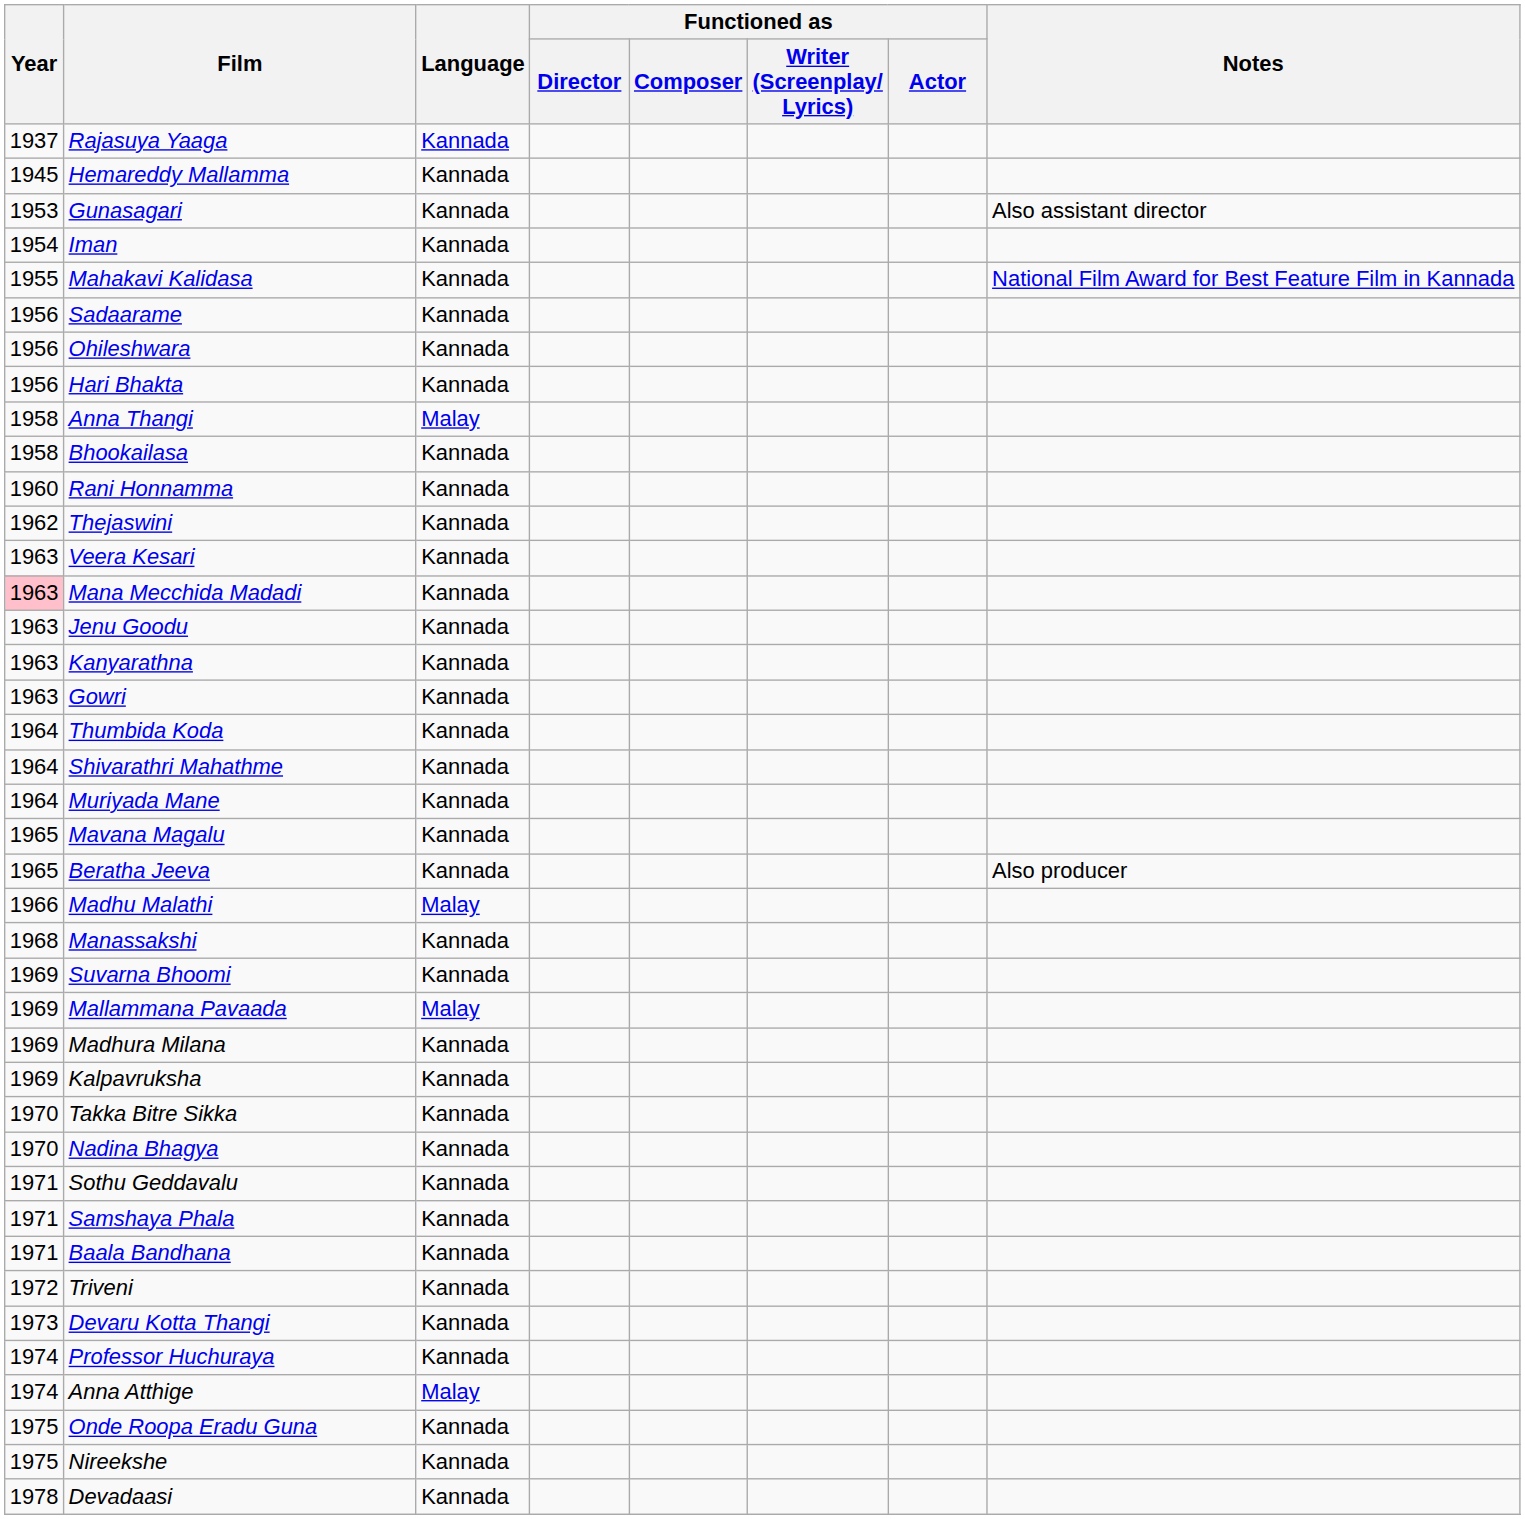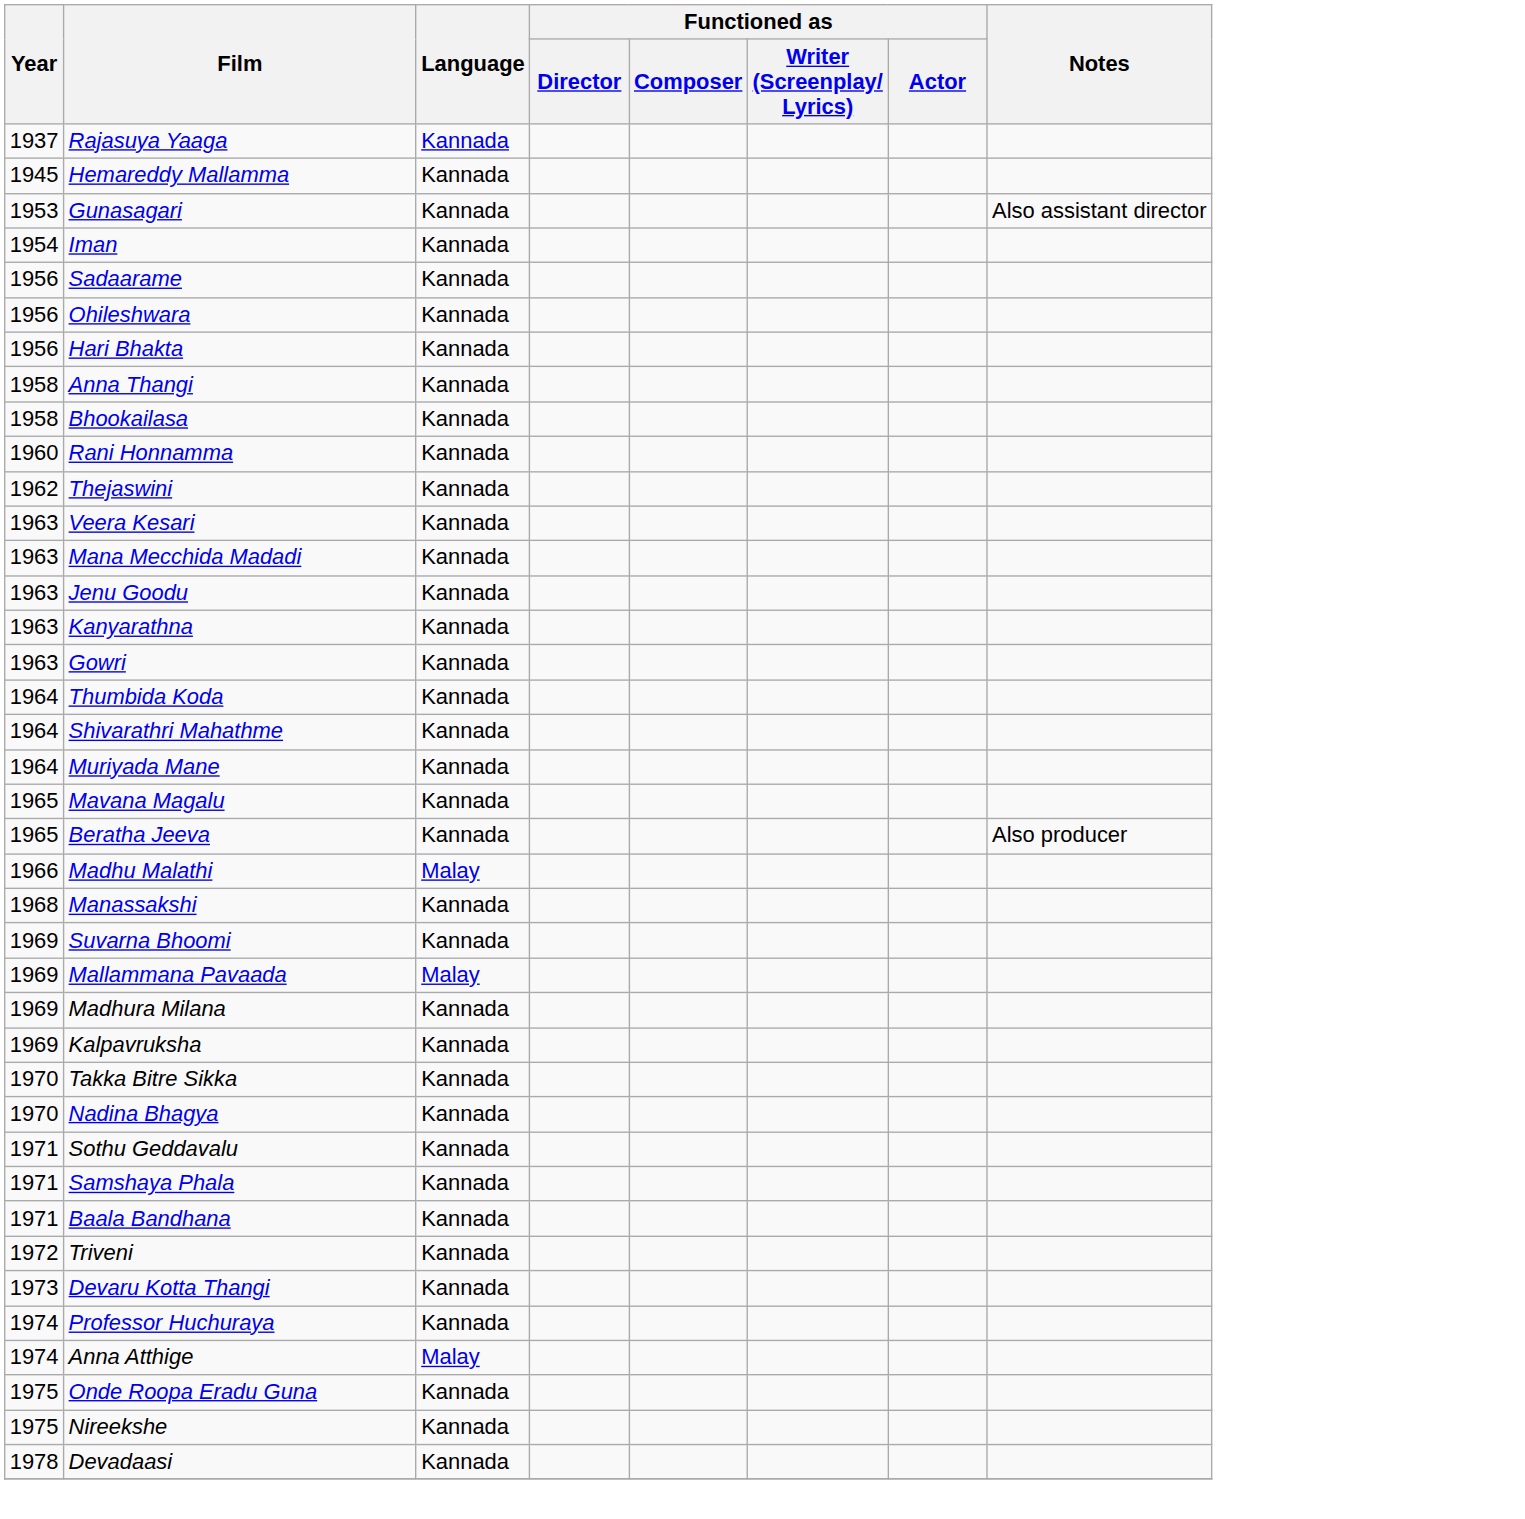 <table class="wikitable" style="margin-right: 0;">
 <tr>
 <th rowspan="2" width="33">Year</th>
 <th rowspan="2" width="250">Film</th>
 <th rowspan="2" width="50">Language</th>
 <th colspan="4">Functioned as</th>
 <th rowspan="2">Notes</th>
 </tr>
 <tr>
 <th width="65"><a href='#'>Director</a></th>
 <th width="65"><a href='#'>Composer</a></th>
 <th width="65"><a href='#'>Writer (Screenplay/ Lyrics)</a></th>
 <th width="65"><a href='#'>Actor</a></th>
 </tr>
 <tr>
 <td>1937</td>
 <td><em><a href='#'>Rajasuya Yaaga</a></em></td>
 <td><a href='#'>Kannada</a></td>
 <td></td>
 <td></td>
 <td></td>
 <td></td>
 <td></td>
 </tr>
 <tr>
 <td>1945</td>
 <td><em><a href='#'>Hemareddy Mallamma</a></em></td>
 <td>Kannada</td>
 <td></td>
 <td></td>
 <td></td>
 <td></td>
 <td></td>
 </tr>
 <tr>
 <td>1953</td>
 <td><em><a href='#'>Gunasagari</a></em></td>
 <td>Kannada</td>
 <td></td>
 <td></td>
 <td></td>
 <td></td>
 <td>Also assistant director</td>
 </tr>
 <tr>
 <td>1954</td>
 <td><em><a href='#'>Iman</a></em></td>
 <td>Kannada</td>
 <td></td>
 <td></td>
 <td></td>
 <td></td>
 <td></td>
 </tr>
 <tr>
-<td>1955</td>
-<td><em><a href='#'>Mahakavi Kalidasa</a></em></td>
-<td>Kannada</td>
-<td></td>
-<td></td>
-<td></td>
-<td></td>
-<td><a href='#'>National Film Award for Best Feature Film in Kannada</a></td>
-</tr>
-<tr>
 <td>1956</td>
 <td><em><a href='#'>Sadaarame</a></em></td>
 <td>Kannada</td>
 <td></td>
 <td></td>
 <td></td>
 <td></td>
 <td></td>
 </tr>
 <tr>
 <td>1956</td>
 <td><em><a href='#'>Ohileshwara</a></em></td>
 <td>Kannada</td>
 <td></td>
 <td></td>
 <td></td>
 <td></td>
 <td></td>
 </tr>
 <tr>
 <td>1956</td>
 <td><em><a href='#'>Hari Bhakta</a></em></td>
 <td>Kannada</td>
 <td></td>
 <td></td>
 <td></td>
 <td></td>
 <td></td>
 </tr>
 <tr>
 <td>1958</td>
 <td><em><a href='#'>Anna Thangi</a></em></td>
-<td><a href='#'>Malay</a></td>
+<td>Kannada</td>
 <td></td>
 <td></td>
 <td></td>
 <td></td>
 <td></td>
 </tr>
 <tr>
 <td>1958</td>
 <td><em><a href='#'>Bhookailasa</a></em></td>
 <td>Kannada</td>
 <td></td>
 <td></td>
 <td></td>
 <td></td>
 <td></td>
 </tr>
 <tr>
 <td>1960</td>
 <td><em><a href='#'>Rani Honnamma</a></em></td>
 <td>Kannada</td>
 <td></td>
 <td></td>
 <td></td>
 <td></td>
 <td></td>
 </tr>
 <tr>
 <td>1962</td>
 <td><em><a href='#'>Thejaswini</a></em></td>
 <td>Kannada</td>
 <td></td>
 <td></td>
 <td></td>
 <td></td>
 <td></td>
 </tr>
 <tr>
 <td>1963</td>
 <td><em><a href='#'>Veera Kesari</a></em></td>
 <td>Kannada</td>
 <td></td>
 <td></td>
 <td></td>
 <td></td>
 <td></td>
 </tr>
 <tr>
-<td style="background: pink;">1963</td>
+<td>1963</td>
 <td><em><a href='#'>Mana Mecchida Madadi</a></em></td>
 <td>Kannada</td>
 <td></td>
 <td></td>
 <td></td>
 <td></td>
 <td></td>
 </tr>
 <tr>
 <td>1963</td>
 <td><em><a href='#'>Jenu Goodu</a></em></td>
 <td>Kannada</td>
 <td></td>
 <td></td>
 <td></td>
 <td></td>
 <td></td>
 </tr>
 <tr>
 <td>1963</td>
 <td><em><a href='#'>Kanyarathna</a></em></td>
 <td>Kannada</td>
 <td></td>
 <td></td>
 <td></td>
 <td></td>
 <td></td>
 </tr>
 <tr>
 <td>1963</td>
 <td><em><a href='#'>Gowri</a></em></td>
 <td>Kannada</td>
 <td></td>
 <td></td>
 <td></td>
 <td></td>
 <td></td>
 </tr>
 <tr>
 <td>1964</td>
 <td><em><a href='#'>Thumbida Koda</a></em></td>
 <td>Kannada</td>
 <td></td>
 <td></td>
 <td></td>
 <td></td>
 <td></td>
 </tr>
 <tr>
 <td>1964</td>
 <td><em><a href='#'>Shivarathri Mahathme</a></em></td>
 <td>Kannada</td>
 <td></td>
 <td></td>
 <td></td>
 <td></td>
 <td></td>
 </tr>
 <tr>
 <td>1964</td>
 <td><em><a href='#'>Muriyada Mane</a></em></td>
 <td>Kannada</td>
 <td></td>
 <td></td>
 <td></td>
 <td></td>
 <td></td>
 </tr>
 <tr>
 <td>1965</td>
 <td><em><a href='#'>Mavana Magalu</a></em></td>
 <td>Kannada</td>
 <td></td>
 <td></td>
 <td></td>
 <td></td>
 <td></td>
 </tr>
 <tr>
 <td>1965</td>
 <td><em><a href='#'>Beratha Jeeva</a></em></td>
 <td>Kannada</td>
 <td></td>
 <td></td>
 <td></td>
 <td></td>
 <td>Also producer</td>
 </tr>
 <tr>
 <td>1966</td>
 <td><em><a href='#'>Madhu Malathi</a></em></td>
 <td><a href='#'>Malay</a></td>
 <td></td>
 <td></td>
 <td></td>
 <td></td>
 <td></td>
 </tr>
 <tr>
 <td>1968</td>
 <td><em><a href='#'>Manassakshi</a></em></td>
 <td>Kannada</td>
 <td></td>
 <td></td>
 <td></td>
 <td></td>
 <td></td>
 </tr>
 <tr>
 <td>1969</td>
 <td><em><a href='#'>Suvarna Bhoomi</a></em></td>
 <td>Kannada</td>
 <td></td>
 <td></td>
 <td></td>
 <td></td>
 <td></td>
 </tr>
 <tr>
 <td>1969</td>
 <td><em><a href='#'>Mallammana Pavaada</a></em></td>
 <td><a href='#'>Malay</a></td>
 <td></td>
 <td></td>
 <td></td>
 <td></td>
 <td></td>
 </tr>
 <tr>
 <td>1969</td>
 <td><em>Madhura Milana</em></td>
 <td>Kannada</td>
 <td></td>
 <td></td>
 <td></td>
 <td></td>
 <td></td>
 </tr>
 <tr>
 <td>1969</td>
 <td><em>Kalpavruksha</em></td>
 <td>Kannada</td>
 <td></td>
 <td></td>
 <td></td>
 <td></td>
 <td></td>
 </tr>
 <tr>
 <td>1970</td>
 <td><em>Takka Bitre Sikka</em></td>
 <td>Kannada</td>
 <td></td>
 <td></td>
 <td></td>
 <td></td>
 <td></td>
 </tr>
 <tr>
 <td>1970</td>
 <td><em><a href='#'>Nadina Bhagya</a></em></td>
 <td>Kannada</td>
 <td></td>
 <td></td>
 <td></td>
 <td></td>
 <td></td>
 </tr>
 <tr>
 <td>1971</td>
 <td><em>Sothu Geddavalu</em></td>
 <td>Kannada</td>
 <td></td>
 <td></td>
 <td></td>
 <td></td>
 <td></td>
 </tr>
 <tr>
 <td>1971</td>
 <td><em><a href='#'>Samshaya Phala</a></em></td>
 <td>Kannada</td>
 <td></td>
 <td></td>
 <td></td>
 <td></td>
 <td></td>
 </tr>
 <tr>
 <td>1971</td>
 <td><em><a href='#'>Baala Bandhana</a></em></td>
 <td>Kannada</td>
 <td></td>
 <td></td>
 <td></td>
 <td></td>
 <td></td>
 </tr>
 <tr>
 <td>1972</td>
 <td><em>Triveni</em></td>
 <td>Kannada</td>
 <td></td>
 <td></td>
 <td></td>
 <td></td>
 <td></td>
 </tr>
 <tr>
 <td>1973</td>
 <td><em><a href='#'>Devaru Kotta Thangi</a></em></td>
 <td>Kannada</td>
 <td></td>
 <td></td>
 <td></td>
 <td></td>
 <td></td>
 </tr>
 <tr>
 <td>1974</td>
 <td><em><a href='#'>Professor Huchuraya</a></em></td>
 <td>Kannada</td>
 <td></td>
 <td></td>
 <td></td>
 <td></td>
 <td></td>
 </tr>
 <tr>
 <td>1974</td>
 <td><em>Anna Atthige</em></td>
 <td><a href='#'>Malay</a></td>
 <td></td>
 <td></td>
 <td></td>
 <td></td>
 <td></td>
 </tr>
 <tr>
 <td>1975</td>
 <td><em><a href='#'>Onde Roopa Eradu Guna</a></em></td>
 <td>Kannada</td>
 <td></td>
 <td></td>
 <td></td>
 <td></td>
 <td></td>
 </tr>
 <tr>
 <td>1975</td>
 <td><em>Nireekshe</em></td>
 <td>Kannada</td>
 <td></td>
 <td></td>
 <td></td>
 <td></td>
 <td></td>
 </tr>
 <tr>
 <td>1978</td>
 <td><em>Devadaasi</em></td>
 <td>Kannada</td>
 <td></td>
 <td></td>
 <td></td>
 <td></td>
 <td></td>
 </tr>
 <tr>
 </tr>
 </table>
